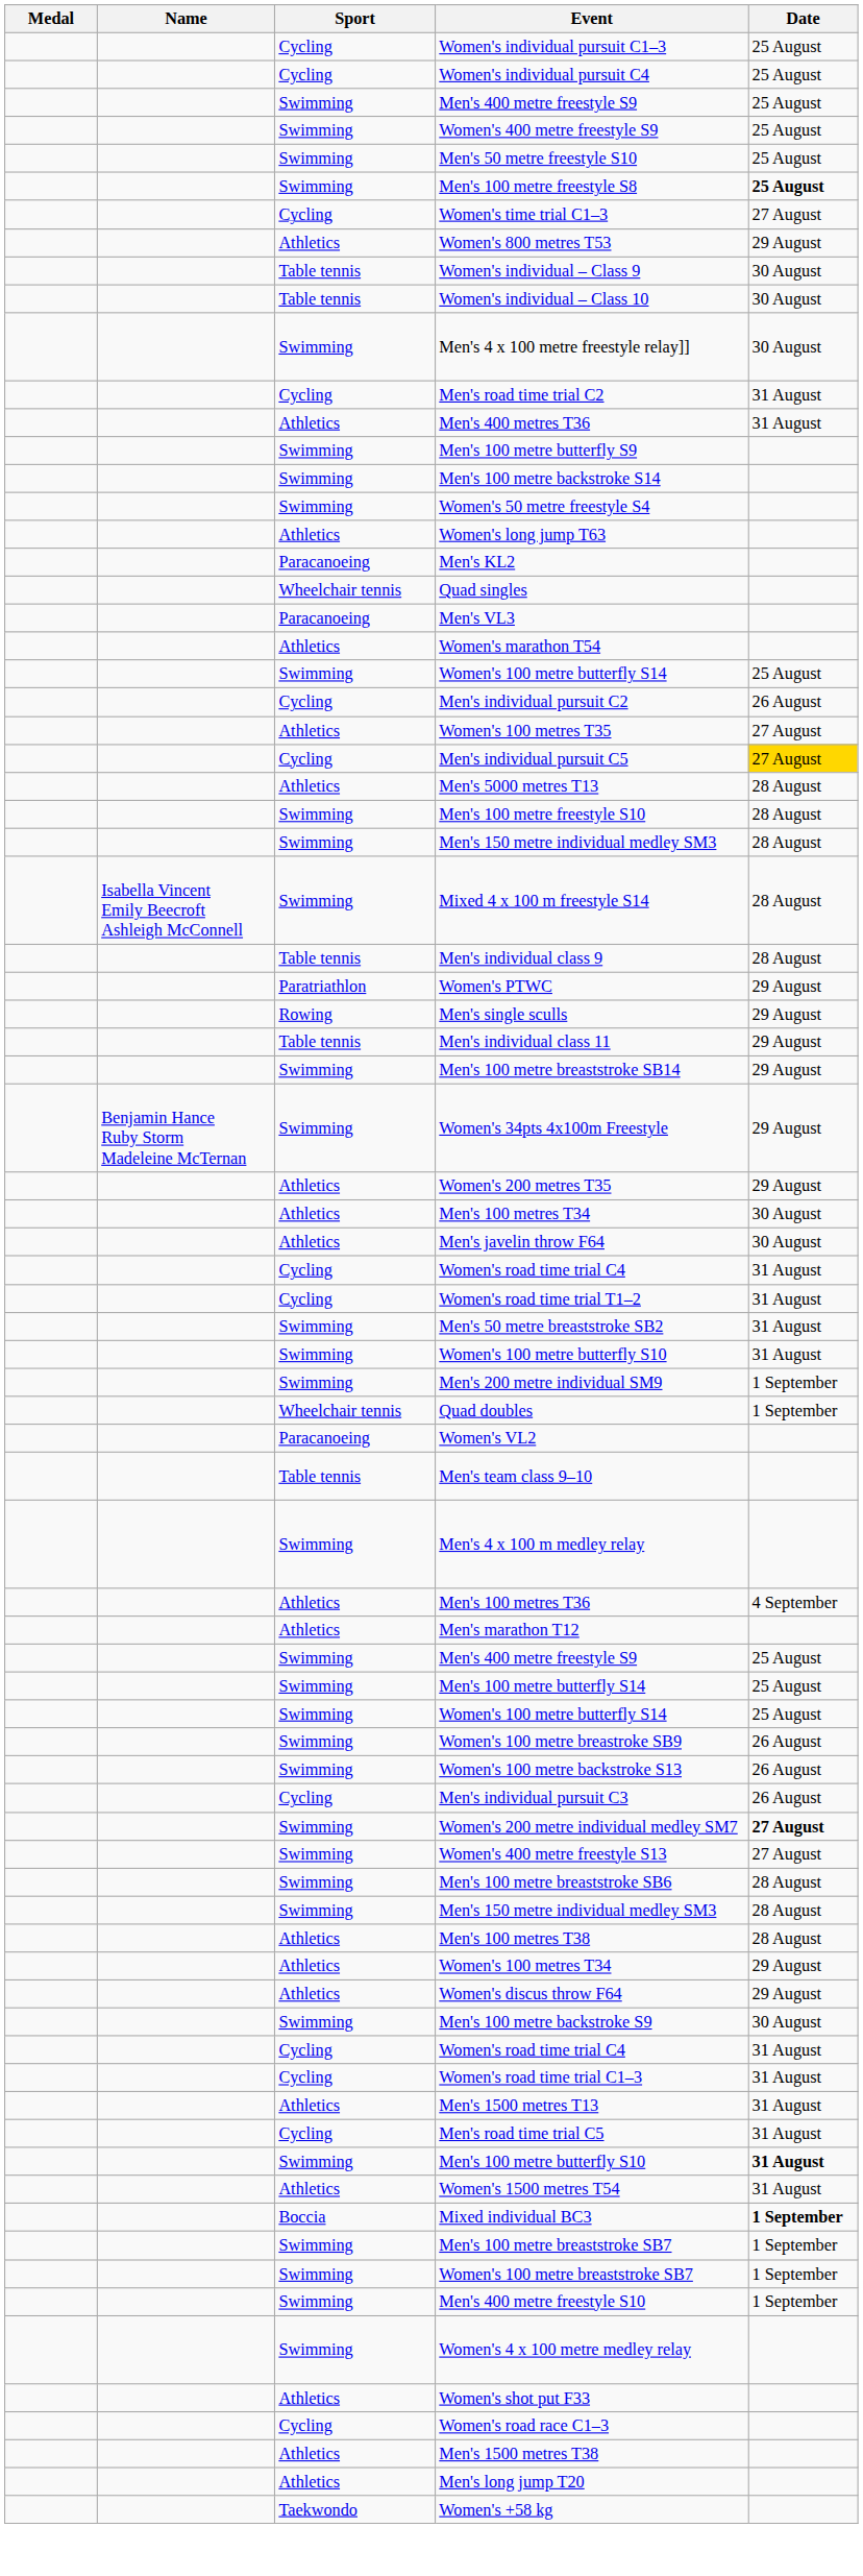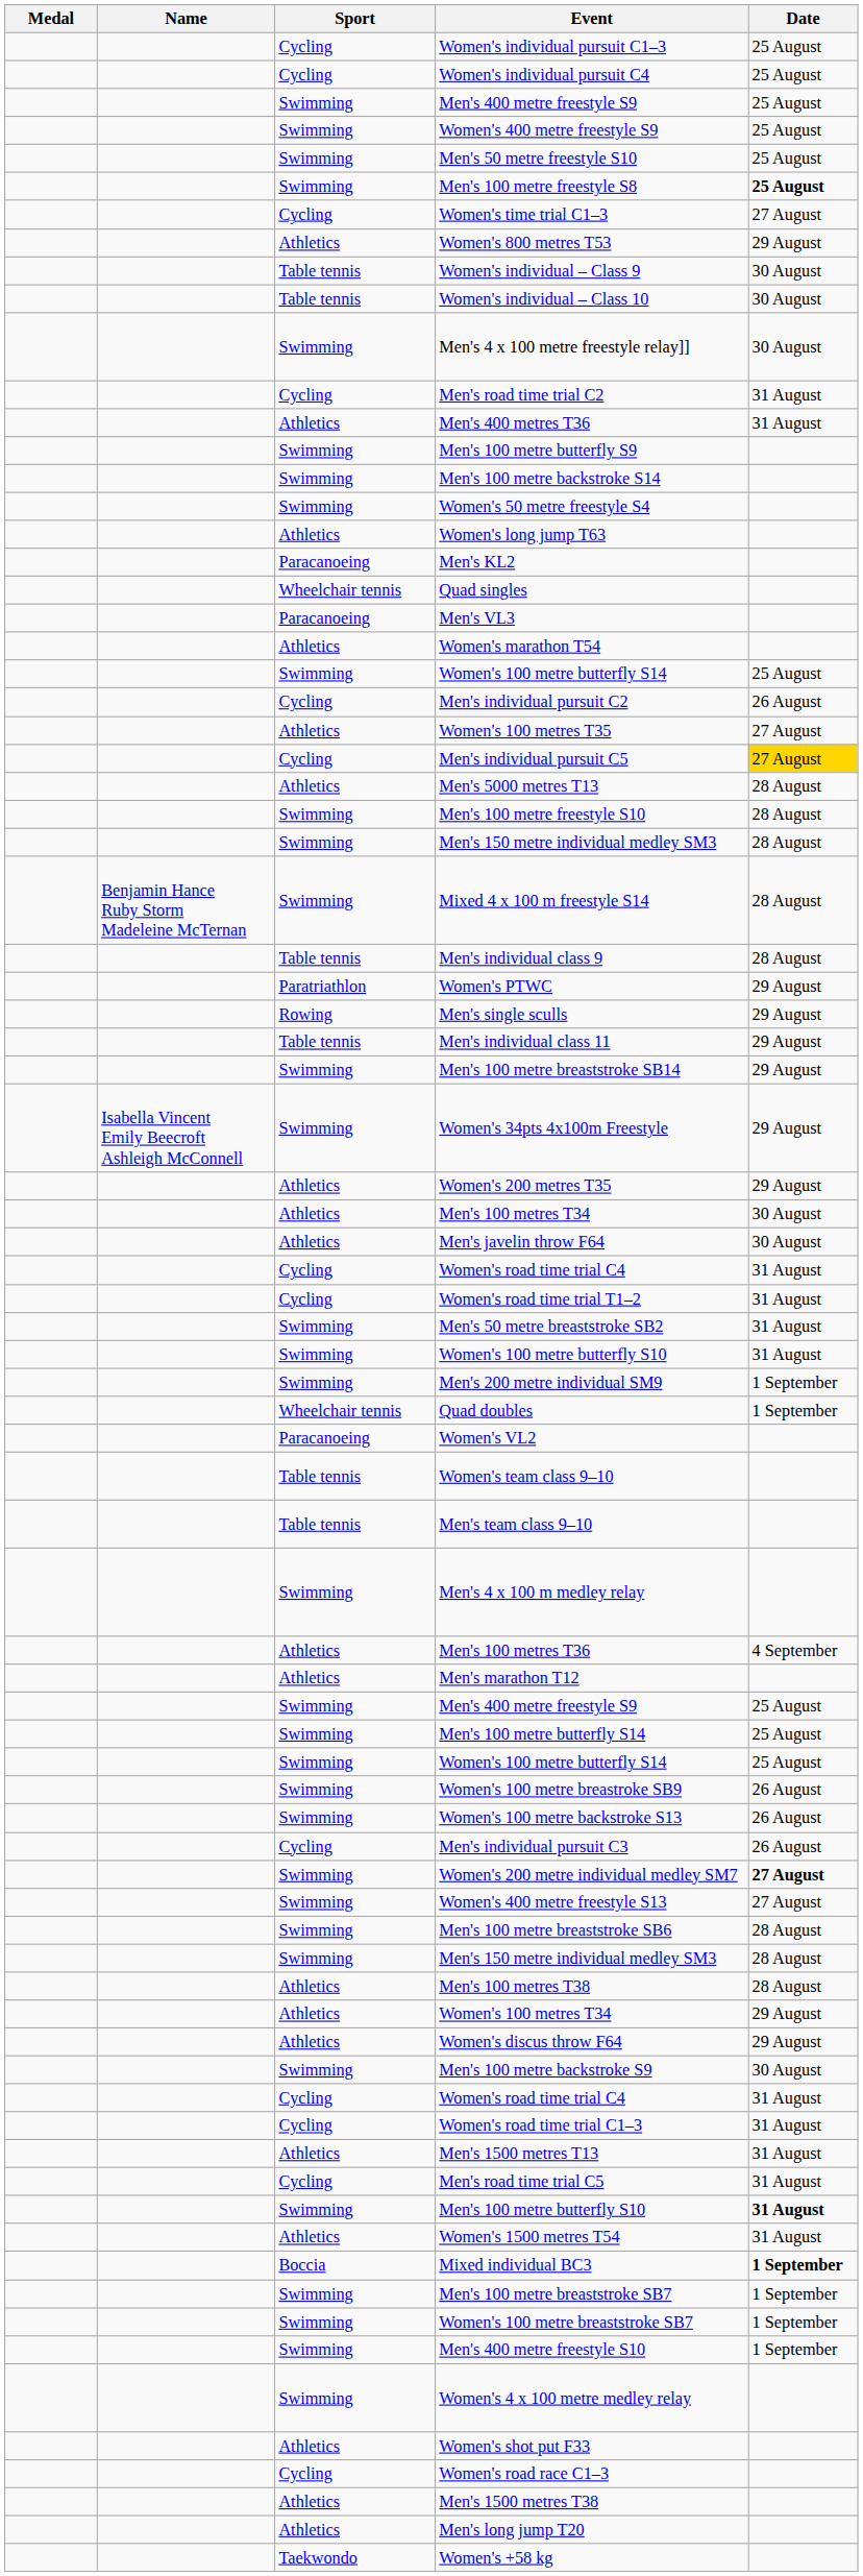 <table class="wikitable sortable" style="font-size:95%">
 <tr>
 <th style="width:5em">Medal</th>
 <th style="width:10em">Name</th>
 <th style="width:9em">Sport</th>
 <th style="width:18em">Event</th>
 <th style="width:6em">Date</th>
 </tr>
 <tr>
 <td></td>
 <td></td>
 <td><a href='#'>Cycling</a></td>
 <td><a href='#'>Women's individual pursuit C1–3</a></td>
 <td>25 August</td>
 </tr>
 <tr>
 <td></td>
 <td></td>
 <td><a href='#'>Cycling</a></td>
 <td><a href='#'>Women's individual pursuit C4</a></td>
 <td>25 August</td>
 </tr>
 <tr>
 <td></td>
 <td></td>
 <td><a href='#'>Swimming</a></td>
 <td><a href='#'>Men's 400 metre freestyle S9</a></td>
 <td>25 August</td>
 </tr>
 <tr>
 <td></td>
 <td></td>
 <td><a href='#'>Swimming</a></td>
 <td><a href='#'>Women's 400 metre freestyle S9</a></td>
 <td>25 August</td>
 </tr>
 <tr>
 <td></td>
 <td></td>
 <td><a href='#'>Swimming</a></td>
 <td><a href='#'>Men's 50 metre freestyle S10</a></td>
 <td>25 August</td>
 </tr>
 <tr>
 <td></td>
 <td></td>
 <td><a href='#'>Swimming</a></td>
 <td><a href='#'>Men's 100 metre freestyle S8</a></td>
 <td><strong>25 August</strong></td>
 </tr>
 <tr>
 <td></td>
 <td></td>
 <td><a href='#'>Cycling</a></td>
 <td><a href='#'>Women's time trial C1–3</a></td>
 <td>27 August</td>
 </tr>
 <tr>
 <td></td>
 <td></td>
 <td><a href='#'>Athletics</a></td>
 <td><a href='#'>Women's 800 metres T53</a></td>
 <td>29 August</td>
 </tr>
 <tr>
 <td></td>
 <td></td>
 <td><a href='#'>Table tennis</a></td>
 <td><a href='#'>Women's individual – Class 9</a></td>
 <td>30 August</td>
 </tr>
 <tr>
 <td></td>
 <td></td>
 <td><a href='#'>Table tennis</a></td>
 <td><a href='#'>Women's individual – Class 10</a></td>
 <td>30 August</td>
 </tr>
 <tr>
 <td></td>
 <td><br><br><br></td>
 <td><a href='#'>Swimming</a></td>
 <td Swimming at the 2020 Summer Paralympics – Men's 4 × 100 metre freestyle relay 34pts>Men's 4 x 100 metre freestyle relay]]</td>
 <td>30 August</td>
 </tr>
 <tr>
 <td></td>
 <td></td>
 <td><a href='#'>Cycling</a></td>
 <td><a href='#'>Men's road time trial C2</a></td>
 <td>31 August</td>
 </tr>
 <tr>
 <td></td>
 <td></td>
 <td><a href='#'>Athletics</a></td>
 <td><a href='#'>Men's 400 metres T36</a></td>
 <td>31 August</td>
 </tr>
 <tr>
 <td></td>
 <td></td>
 <td><a href='#'>Swimming</a></td>
 <td><a href='#'>Men's 100 metre butterfly S9</a></td>
 <td></td>
 </tr>
 <tr>
 <td></td>
 <td></td>
 <td><a href='#'>Swimming</a></td>
 <td><a href='#'>Men's 100 metre backstroke S14</a></td>
 <td></td>
 </tr>
 <tr>
 <td></td>
 <td></td>
 <td><a href='#'>Swimming</a></td>
 <td><a href='#'>Women's 50 metre freestyle S4</a></td>
 <td></td>
 </tr>
 <tr>
 <td></td>
 <td></td>
 <td><a href='#'>Athletics</a></td>
 <td><a href='#'>Women's long jump T63</a></td>
 <td></td>
 </tr>
 <tr>
 <td></td>
 <td></td>
 <td><a href='#'>Paracanoeing</a></td>
 <td><a href='#'>Men's KL2</a></td>
 <td></td>
 </tr>
 <tr>
 <td></td>
 <td></td>
 <td><a href='#'>Wheelchair tennis</a></td>
 <td><a href='#'>Quad singles</a></td>
 <td></td>
 </tr>
 <tr>
 <td></td>
 <td></td>
 <td><a href='#'>Paracanoeing</a></td>
 <td><a href='#'>Men's VL3</a></td>
 <td></td>
 </tr>
 <tr>
 <td></td>
 <td></td>
 <td><a href='#'>Athletics</a></td>
 <td><a href='#'>Women's marathon T54</a></td>
 <td></td>
 </tr>
 <tr>
 <td></td>
 <td></td>
 <td><a href='#'>Swimming</a></td>
 <td><a href='#'>Women's 100 metre butterfly S14</a></td>
 <td>25 August</td>
 </tr>
 <tr>
 <td></td>
 <td></td>
 <td><a href='#'>Cycling</a></td>
 <td><a href='#'>Men's individual pursuit C2</a></td>
 <td>26 August</td>
 </tr>
 <tr>
 <td></td>
 <td></td>
 <td><a href='#'>Athletics</a></td>
 <td><a href='#'>Women's 100 metres T35</a></td>
 <td>27 August</td>
 </tr>
 <tr>
 <td></td>
 <td></td>
 <td><a href='#'>Cycling</a></td>
 <td><a href='#'>Men's individual pursuit C5</a></td>
 <td style="background: gold;">27 August</td>
 </tr>
 <tr>
 <td></td>
 <td></td>
 <td><a href='#'>Athletics</a></td>
 <td><a href='#'>Men's 5000 metres T13</a></td>
 <td>28 August</td>
 </tr>
 <tr>
 <td></td>
 <td></td>
 <td><a href='#'>Swimming</a></td>
 <td><a href='#'>Men's 100 metre freestyle S10</a></td>
 <td>28 August</td>
 </tr>
 <tr>
 <td></td>
 <td></td>
 <td><a href='#'>Swimming</a></td>
 <td><a href='#'>Men's 150 metre individual medley SM3</a></td>
 <td>28 August</td>
 </tr>
 <tr>
 <td></td>
-<td> <br> <a href='#'>Isabella Vincent</a> <br> <a href='#'>Emily Beecroft</a> <br> <a href='#'>Ashleigh McConnell</a></td>
+<td> <br> <a href='#'>Benjamin Hance</a> <br> <a href='#'>Ruby Storm</a> <br> <a href='#'>Madeleine McTernan</a></td>
 <td><a href='#'>Swimming</a></td>
 <td><a href='#'>Mixed 4 x 100 m freestyle S14</a></td>
 <td>28 August</td>
 </tr>
 <tr>
 <td></td>
 <td></td>
 <td><a href='#'>Table tennis</a></td>
 <td><a href='#'>Men's individual class 9</a></td>
 <td>28 August</td>
 </tr>
 <tr>
 <td></td>
 <td></td>
 <td><a href='#'>Paratriathlon</a></td>
 <td><a href='#'>Women's PTWC</a></td>
 <td>29 August</td>
 </tr>
 <tr>
 <td></td>
 <td></td>
 <td><a href='#'>Rowing</a></td>
 <td><a href='#'>Men's single sculls</a></td>
 <td>29 August</td>
 </tr>
 <tr>
 <td></td>
 <td></td>
 <td><a href='#'>Table tennis</a></td>
 <td><a href='#'>Men's individual class 11</a></td>
 <td>29 August</td>
 </tr>
 <tr>
 <td></td>
 <td></td>
 <td><a href='#'>Swimming</a></td>
 <td><a href='#'>Men's 100 metre breaststroke SB14</a></td>
 <td>29 August</td>
 </tr>
 <tr>
 <td></td>
-<td> <br> <a href='#'>Benjamin Hance</a> <br> <a href='#'>Ruby Storm</a> <br> <a href='#'>Madeleine McTernan</a></td>
+<td> <br> <a href='#'>Isabella Vincent</a> <br> <a href='#'>Emily Beecroft</a> <br> <a href='#'>Ashleigh McConnell</a></td>
 <td><a href='#'>Swimming</a></td>
 <td><a href='#'>Women's 34pts 4x100m Freestyle</a></td>
 <td>29 August</td>
 </tr>
 <tr>
 <td></td>
 <td></td>
 <td><a href='#'>Athletics</a></td>
 <td><a href='#'>Women's 200 metres T35</a></td>
 <td>29 August</td>
 </tr>
 <tr>
 <td></td>
 <td></td>
 <td><a href='#'>Athletics</a></td>
 <td><a href='#'>Men's 100 metres T34</a></td>
 <td>30 August</td>
 </tr>
 <tr>
 <td></td>
 <td></td>
 <td><a href='#'>Athletics</a></td>
 <td><a href='#'>Men's javelin throw F64</a></td>
 <td>30 August</td>
 </tr>
 <tr>
 <td></td>
 <td></td>
 <td><a href='#'>Cycling</a></td>
 <td><a href='#'>Women's road time trial C4</a></td>
 <td>31 August</td>
 </tr>
 <tr>
 <td></td>
 <td></td>
 <td><a href='#'>Cycling</a></td>
 <td><a href='#'>Women's road time trial T1–2</a></td>
 <td>31 August</td>
 </tr>
 <tr>
 <td></td>
 <td></td>
 <td><a href='#'>Swimming</a></td>
 <td><a href='#'>Men's 50 metre breaststroke SB2</a></td>
 <td>31 August</td>
 </tr>
 <tr>
 <td></td>
 <td></td>
 <td><a href='#'>Swimming</a></td>
 <td><a href='#'>Women's 100 metre butterfly S10</a></td>
 <td>31 August</td>
 </tr>
 <tr>
 <td></td>
 <td></td>
 <td><a href='#'>Swimming</a></td>
 <td><a href='#'>Men's 200 metre individual SM9</a></td>
 <td>1 September</td>
 </tr>
 <tr>
 <td></td>
 <td><br></td>
 <td><a href='#'>Wheelchair tennis</a></td>
 <td><a href='#'>Quad doubles</a></td>
 <td>1 September</td>
 </tr>
 <tr>
 <td></td>
 <td></td>
 <td><a href='#'>Paracanoeing</a></td>
 <td><a href='#'>Women's VL2</a></td>
+<td></td>
+</tr>
+<tr>
+<td></td>
+<td><br><br></td>
+<td><a href='#'>Table tennis</a></td>
+<td><a href='#'>Women's team class 9–10</a></td>
 <td></td>
 </tr>
 <tr>
 <td></td>
 <td><br> <br> </td>
 <td><a href='#'>Table tennis</a></td>
 <td><a href='#'>Men's team class 9–10</a></td>
 <td></td>
 </tr>
 <tr>
 <td></td>
 <td><br><br><br> <br> </td>
 <td><a href='#'>Swimming</a></td>
 <td><a href='#'>Men's 4 x 100 m medley relay</a></td>
 <td></td>
 </tr>
 <tr>
 <td></td>
 <td></td>
 <td><a href='#'>Athletics</a></td>
 <td><a href='#'>Men's 100 metres T36</a></td>
 <td>4 September</td>
 </tr>
 <tr>
 <td></td>
 <td></td>
 <td><a href='#'>Athletics</a></td>
 <td><a href='#'>Men's marathon T12</a></td>
 <td></td>
 </tr>
 <tr>
 <td></td>
 <td></td>
 <td><a href='#'>Swimming</a></td>
 <td><a href='#'>Men's 400 metre freestyle S9</a></td>
 <td>25 August</td>
 </tr>
 <tr>
 <td></td>
 <td></td>
 <td><a href='#'>Swimming</a></td>
 <td><a href='#'>Men's 100 metre butterfly S14</a></td>
 <td>25 August</td>
 </tr>
 <tr>
 <td></td>
 <td></td>
 <td><a href='#'>Swimming</a></td>
 <td><a href='#'>Women's 100 metre butterfly S14</a></td>
 <td>25 August</td>
 </tr>
 <tr>
 <td></td>
 <td></td>
 <td><a href='#'>Swimming</a></td>
 <td><a href='#'>Women's 100 metre breastroke SB9</a></td>
 <td>26 August</td>
 </tr>
 <tr>
 <td></td>
 <td></td>
 <td><a href='#'>Swimming</a></td>
 <td><a href='#'>Women's 100 metre backstroke S13</a></td>
 <td>26 August</td>
 </tr>
 <tr>
 <td></td>
 <td></td>
 <td><a href='#'>Cycling</a></td>
 <td><a href='#'>Men's individual pursuit C3</a></td>
 <td>26 August</td>
 </tr>
 <tr>
 <td></td>
 <td></td>
 <td><a href='#'>Swimming</a></td>
 <td><a href='#'>Women's 200 metre individual medley SM7</a></td>
 <td><strong>27 August</strong></td>
 </tr>
 <tr>
 <td></td>
 <td></td>
 <td><a href='#'>Swimming</a></td>
 <td><a href='#'>Women's 400 metre freestyle S13</a></td>
 <td>27 August</td>
 </tr>
 <tr>
 <td></td>
 <td></td>
 <td><a href='#'>Swimming</a></td>
 <td><a href='#'>Men's 100 metre breaststroke SB6</a></td>
 <td>28 August</td>
 </tr>
 <tr>
 <td></td>
 <td></td>
 <td><a href='#'>Swimming</a></td>
 <td><a href='#'>Men's 150 metre individual medley SM3</a></td>
 <td>28 August</td>
 </tr>
 <tr>
 <td></td>
 <td></td>
 <td><a href='#'>Athletics</a></td>
 <td><a href='#'>Men's 100 metres T38</a></td>
 <td>28 August</td>
 </tr>
 <tr>
 <td></td>
 <td></td>
 <td><a href='#'>Athletics</a></td>
 <td><a href='#'>Women's 100 metres T34</a></td>
 <td>29 August</td>
 </tr>
 <tr>
 <td></td>
 <td></td>
 <td><a href='#'>Athletics</a></td>
 <td><a href='#'>Women's discus throw F64</a></td>
 <td>29 August</td>
 </tr>
 <tr>
 <td></td>
 <td></td>
 <td><a href='#'>Swimming</a></td>
 <td><a href='#'>Men's 100 metre backstroke S9</a></td>
 <td>30 August</td>
 </tr>
 <tr>
 <td></td>
 <td></td>
 <td><a href='#'>Cycling</a></td>
 <td><a href='#'>Women's road time trial C4</a></td>
 <td>31 August</td>
 </tr>
 <tr>
 <td></td>
 <td></td>
 <td><a href='#'>Cycling</a></td>
 <td><a href='#'>Women's road time trial C1–3</a></td>
 <td>31 August</td>
 </tr>
 <tr>
 <td></td>
 <td></td>
 <td><a href='#'>Athletics</a></td>
 <td><a href='#'>Men's 1500 metres T13</a></td>
 <td>31 August</td>
 </tr>
 <tr>
 <td></td>
 <td></td>
 <td><a href='#'>Cycling</a></td>
 <td><a href='#'>Men's road time trial C5</a></td>
 <td>31 August</td>
 </tr>
 <tr>
 <td></td>
 <td></td>
 <td><a href='#'>Swimming</a></td>
 <td><a href='#'>Men's 100 metre butterfly S10</a></td>
 <td><strong>31 August</strong></td>
 </tr>
 <tr>
 <td></td>
 <td></td>
 <td><a href='#'>Athletics</a></td>
 <td><a href='#'>Women's 1500 metres T54</a></td>
 <td>31 August</td>
 </tr>
 <tr>
 <td></td>
 <td></td>
 <td><a href='#'>Boccia</a></td>
 <td><a href='#'>Mixed individual BC3</a></td>
 <td><strong>1 September</strong></td>
 </tr>
 <tr>
 <td></td>
 <td></td>
 <td><a href='#'>Swimming</a></td>
 <td><a href='#'>Men's 100 metre breaststroke SB7</a></td>
 <td>1 September</td>
 </tr>
 <tr>
 <td></td>
 <td></td>
 <td><a href='#'>Swimming</a></td>
 <td><a href='#'>Women's 100 metre breaststroke SB7</a></td>
 <td>1 September</td>
 </tr>
 <tr>
 <td></td>
 <td></td>
 <td><a href='#'>Swimming</a></td>
 <td><a href='#'>Men's 400 metre freestyle S10</a></td>
 <td>1 September</td>
 </tr>
 <tr>
 <td></td>
 <td><br><br><br></td>
 <td><a href='#'>Swimming</a></td>
 <td><a href='#'>Women's 4 x 100 metre medley relay</a></td>
 <td></td>
 </tr>
 <tr>
 <td></td>
 <td></td>
 <td><a href='#'>Athletics</a></td>
 <td><a href='#'>Women's shot put F33</a></td>
 <td></td>
 </tr>
 <tr>
 <td></td>
 <td></td>
 <td><a href='#'>Cycling</a></td>
 <td><a href='#'>Women's road race C1–3</a></td>
 <td></td>
 </tr>
 <tr>
 <td></td>
 <td></td>
 <td><a href='#'>Athletics</a></td>
 <td><a href='#'>Men's 1500 metres T38</a></td>
 <td></td>
 </tr>
 <tr>
 <td></td>
 <td></td>
 <td><a href='#'>Athletics</a></td>
 <td><a href='#'>Men's long jump T20</a></td>
 <td></td>
 </tr>
 <tr>
 <td></td>
 <td></td>
 <td><a href='#'>Taekwondo</a></td>
 <td><a href='#'>Women's +58 kg</a></td>
 <td></td>
 </tr>
 </table>
